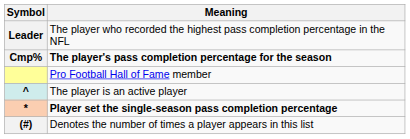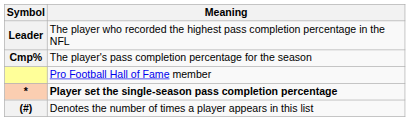 <table class="wikitable plainrowheaders" border="1">
 <tr>
 <th scope="col">Symbol</th>
 <th scope="col">Meaning</th>
 </tr>
 <tr>
 <th scope="row" style="text-align:center;"><strong>Leader</strong></th>
 <td>The player who recorded the highest pass completion percentage in the NFL</td>
 </tr>
 <tr>
 <th scope="row" style="text-align:center;"><strong>Cmp%</strong></th>
-<td><strong>The player's pass completion percentage for the season</strong></td>
+<td>The player's pass completion percentage for the season</td>
 </tr>
 <tr>
 <th scope="row" style="text-align:center; background:#FFFF99;"></th>
 <td><a href='#'>Pro Football Hall of Fame</a> member</td>
-</tr>
-<tr>
-<th scope="row" style="text-align:center; background-color:#cfecec;">^</th>
-<td>The player is an active player</td>
 </tr>
 <tr>
 <th scope="row" style="text-align:center; background:#fbceb1;">*</th>
 <td><strong>Player set the single-season pass completion percentage</strong></td>
 </tr>
 <tr>
 <th scope="row" style="text-align:center;">(#)</th>
 <td>Denotes the number of times a player appears in this list</td>
 </tr>
 </table>
